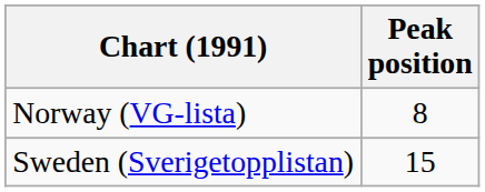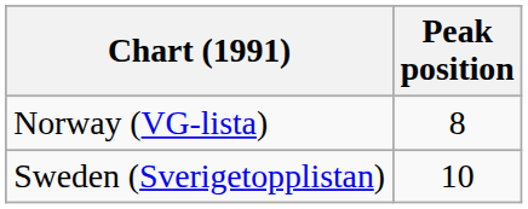 <table class="wikitable">
 <tr>
 <th>Chart (1991)</th>
 <th>Peak<br>position</th>
 </tr>
 <tr>
 <td>Norway (<a href='#'>VG-lista</a>)</td>
 <td align="center">8</td>
 </tr>
 <tr>
 <td>Sweden (<a href='#'>Sverigetopplistan</a>)</td>
-<td align="center">15</td>
+<td align="center">10</td>
 </tr>
 </table>
